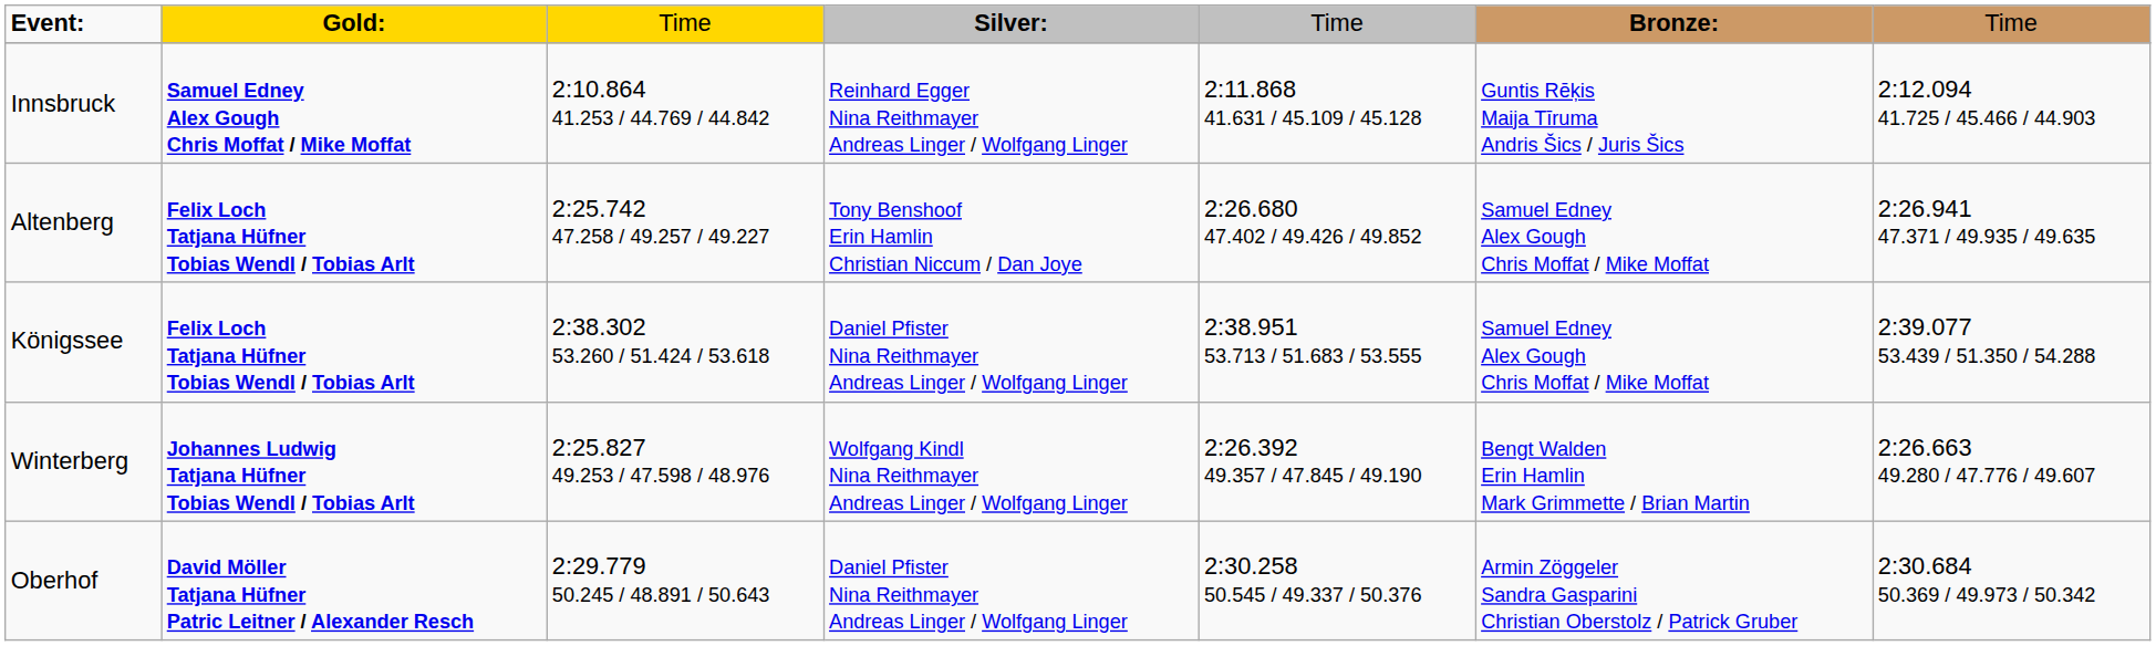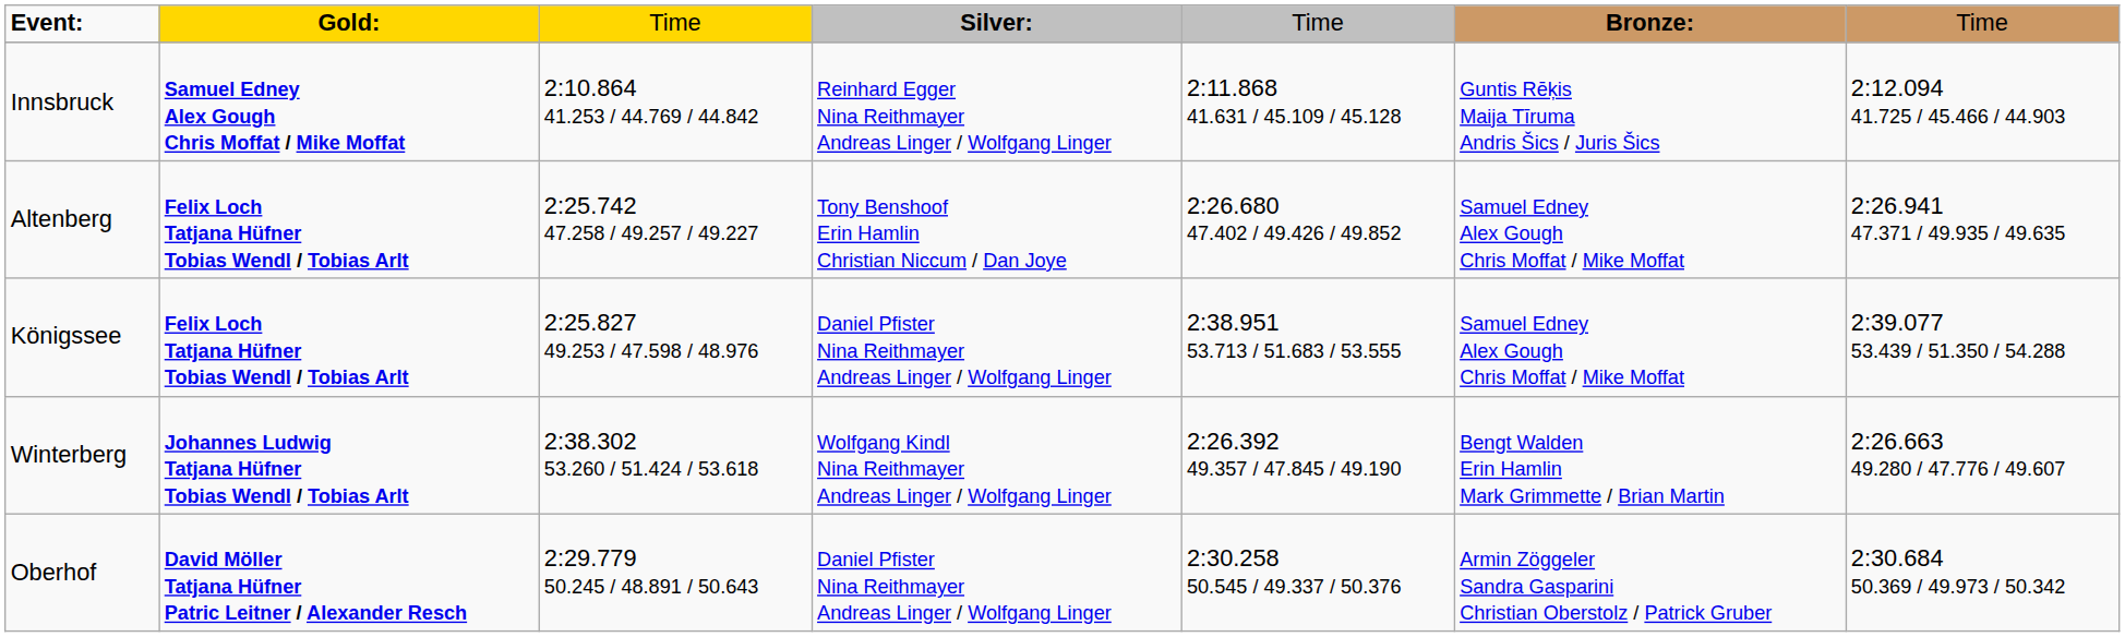 <table class="wikitable" width=90%>
 <tr>
 <td><strong>Event:</strong></td>
 <td style="text-align:center;background-color:gold;"><strong>Gold:</strong></td>
 <td style="text-align:center;background-color:gold;">Time</td>
 <td style="text-align:center;background-color:silver;"><strong>Silver:</strong></td>
 <td style="text-align:center;background-color:silver;">Time</td>
 <td style="text-align:center;background-color:#CC9966;"><strong>Bronze:</strong></td>
 <td style="text-align:center;background-color:#CC9966;">Time</td>
 </tr>
 <tr bgcolor="#cccccc">
 </tr>
 <tr>
 <td>Innsbruck</td>
 <td><strong><br><small><a href='#'>Samuel Edney</a><br><a href='#'>Alex Gough</a><br><a href='#'>Chris Moffat</a> / <a href='#'>Mike Moffat</a></small></strong></td>
 <td>2:10.864 <br><small>41.253 / 44.769 / 44.842</small></td>
 <td><br><small><a href='#'>Reinhard Egger</a><br><a href='#'>Nina Reithmayer</a><br><a href='#'>Andreas Linger</a> / <a href='#'>Wolfgang Linger</a></small></td>
 <td>2:11.868 <br><small>41.631 / 45.109 / 45.128</small></td>
 <td><br><small><a href='#'>Guntis Rēķis</a><br><a href='#'>Maija Tīruma</a><br><a href='#'>Andris Šics</a> / <a href='#'>Juris Šics</a></small></td>
 <td>2:12.094 <br><small>41.725 / 45.466 / 44.903</small></td>
 </tr>
 <tr>
 <td>Altenberg</td>
 <td><strong><br><small><a href='#'>Felix Loch</a><br><a href='#'>Tatjana Hüfner</a><br><a href='#'>Tobias Wendl</a> / <a href='#'>Tobias Arlt</a></small></strong></td>
 <td>2:25.742 <br><small>47.258 / 49.257 / 49.227</small></td>
 <td><br><small><a href='#'>Tony Benshoof</a><br><a href='#'>Erin Hamlin</a><br><a href='#'>Christian Niccum</a> / <a href='#'>Dan Joye</a></small></td>
 <td>2:26.680 <br><small>47.402 / 49.426 / 49.852</small></td>
 <td><br><small><a href='#'>Samuel Edney</a><br><a href='#'>Alex Gough</a><br><a href='#'>Chris Moffat</a> / <a href='#'>Mike Moffat</a></small></td>
 <td>2:26.941 <br><small>47.371 / 49.935 / 49.635</small></td>
 </tr>
 <tr>
 <td>Königssee</td>
 <td><strong><br><small><a href='#'>Felix Loch</a><br><a href='#'>Tatjana Hüfner</a><br><a href='#'>Tobias Wendl</a> / <a href='#'>Tobias Arlt</a></small></strong></td>
-<td>2:38.302 <br><small>53.260 / 51.424 / 53.618</small></td>
+<td>2:25.827 <br><small>49.253 / 47.598 / 48.976</small></td>
 <td><br><small><a href='#'>Daniel Pfister</a><br><a href='#'>Nina Reithmayer</a><br><a href='#'>Andreas Linger</a> / <a href='#'>Wolfgang Linger</a></small></td>
 <td>2:38.951 <br><small>53.713 / 51.683 / 53.555</small></td>
 <td><br><small><a href='#'>Samuel Edney</a><br><a href='#'>Alex Gough</a><br><a href='#'>Chris Moffat</a> / <a href='#'>Mike Moffat</a></small></td>
 <td>2:39.077 <br><small>53.439 / 51.350 / 54.288</small></td>
 </tr>
 <tr>
 <td>Winterberg</td>
 <td><strong><br><small><a href='#'>Johannes Ludwig</a><br><a href='#'>Tatjana Hüfner</a><br><a href='#'>Tobias Wendl</a> / <a href='#'>Tobias Arlt</a></small></strong></td>
-<td>2:25.827 <br><small>49.253 / 47.598 / 48.976</small></td>
+<td>2:38.302 <br><small>53.260 / 51.424 / 53.618</small></td>
 <td><br><small><a href='#'>Wolfgang Kindl</a><br><a href='#'>Nina Reithmayer</a><br><a href='#'>Andreas Linger</a> / <a href='#'>Wolfgang Linger</a></small></td>
 <td>2:26.392 <br><small>49.357 / 47.845 / 49.190</small></td>
 <td><br><small><a href='#'>Bengt Walden</a><br><a href='#'>Erin Hamlin</a><br><a href='#'>Mark Grimmette</a> / <a href='#'>Brian Martin</a></small></td>
 <td>2:26.663 <br><small>49.280 / 47.776 / 49.607</small></td>
 </tr>
 <tr>
 <td>Oberhof</td>
 <td><strong><br><small><a href='#'>David Möller</a><br><a href='#'>Tatjana Hüfner</a><br><a href='#'>Patric Leitner</a> / <a href='#'>Alexander Resch</a></small></strong></td>
 <td>2:29.779 <br><small>50.245 / 48.891 / 50.643</small></td>
 <td><br><small><a href='#'>Daniel Pfister</a><br><a href='#'>Nina Reithmayer</a><br><a href='#'>Andreas Linger</a> / <a href='#'>Wolfgang Linger</a></small></td>
 <td>2:30.258 <br><small>50.545 / 49.337 / 50.376</small></td>
 <td><br><small><a href='#'>Armin Zöggeler</a><br><a href='#'>Sandra Gasparini</a><br><a href='#'>Christian Oberstolz</a> / <a href='#'>Patrick Gruber</a></small></td>
 <td>2:30.684 <br><small>50.369 / 49.973 / 50.342</small></td>
 </tr>
 </table>
